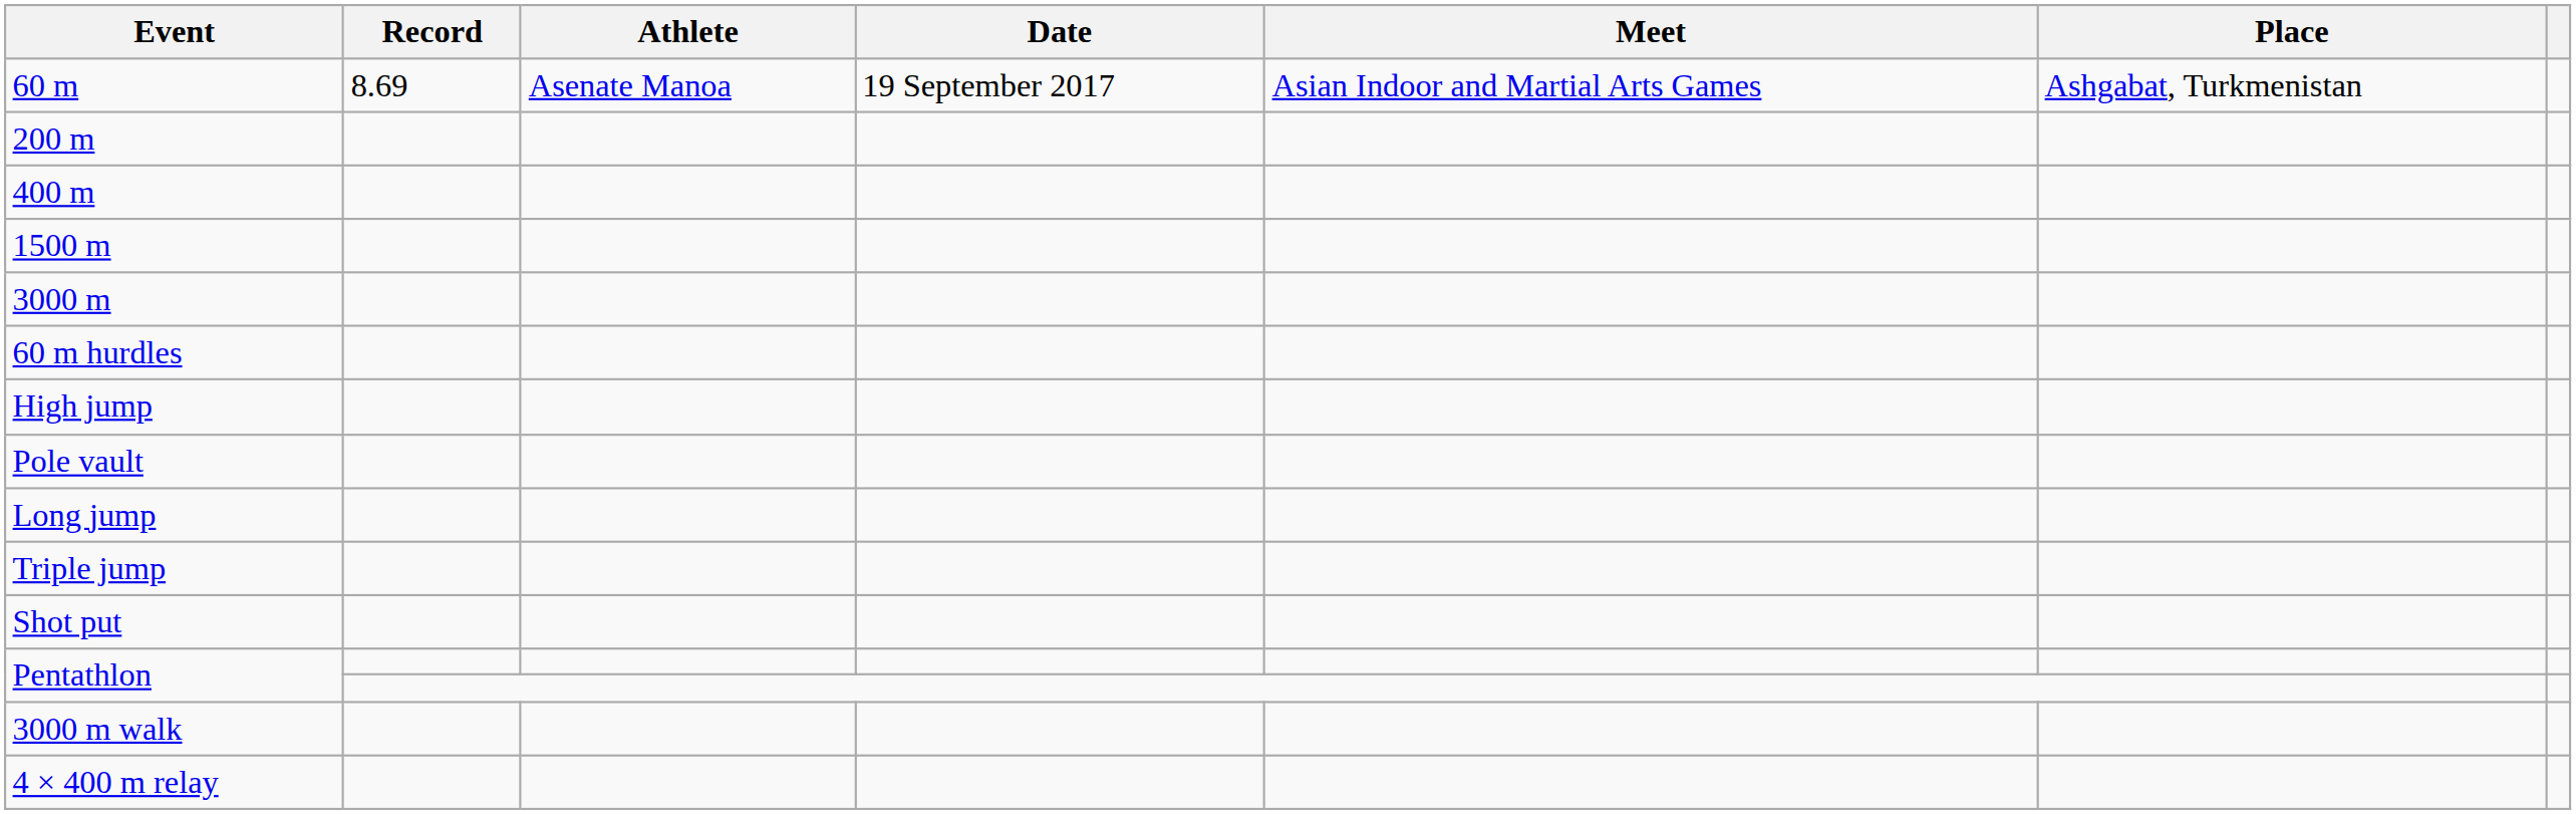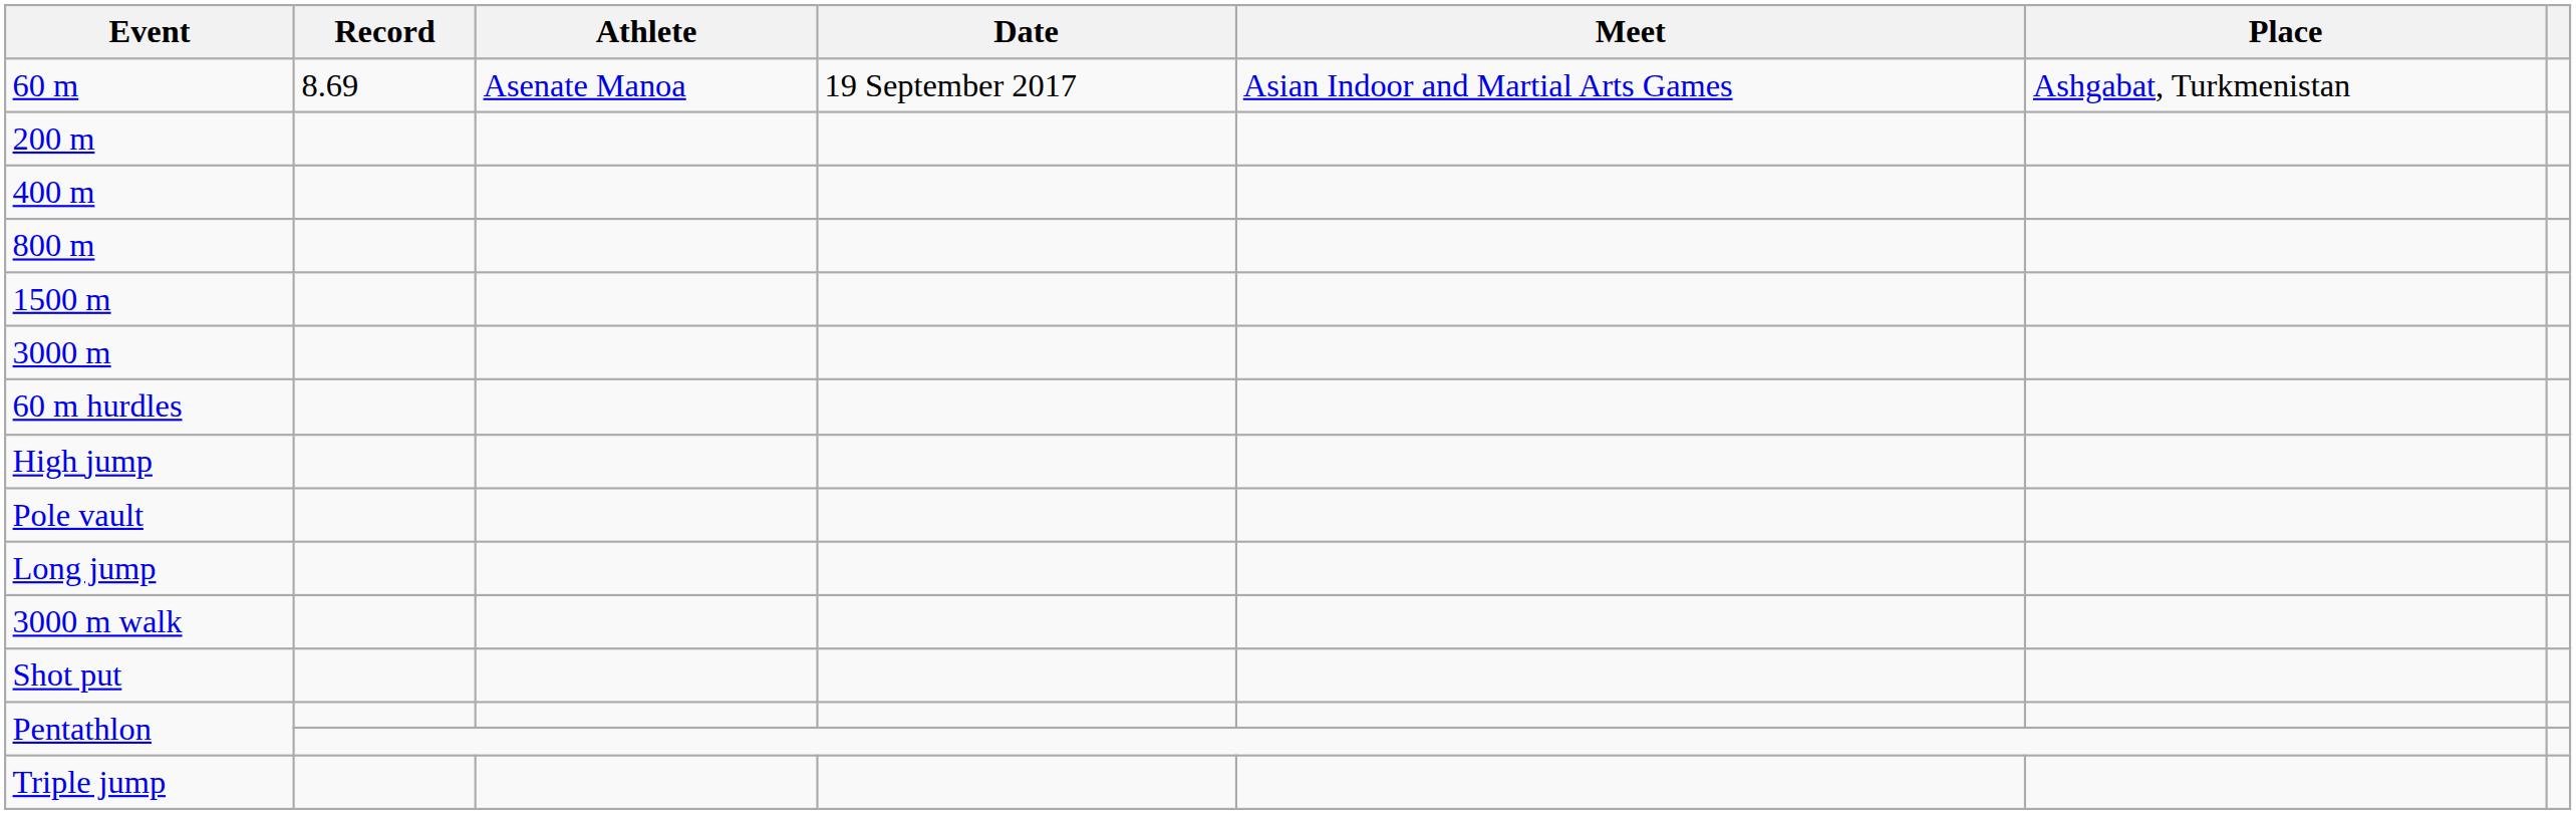 <table class="wikitable" style="font-size:95%; width: 95%;">
 <tr>
 <th>Event</th>
 <th>Record</th>
 <th>Athlete</th>
 <th>Date</th>
 <th>Meet</th>
 <th>Place</th>
 <th></th>
 </tr>
 <tr>
 <td><a href='#'>60 m</a></td>
 <td>8.69</td>
 <td><a href='#'>Asenate Manoa</a></td>
 <td>19 September 2017</td>
 <td><a href='#'>Asian Indoor and Martial Arts Games</a></td>
 <td><a href='#'>Ashgabat</a>, Turkmenistan</td>
 <td></td>
 </tr>
 <tr>
 <td><a href='#'>200 m</a></td>
 <td></td>
 <td></td>
 <td></td>
 <td></td>
 <td></td>
 <td></td>
 </tr>
 <tr>
 <td><a href='#'>400 m</a></td>
+<td></td>
+<td></td>
+<td></td>
+<td></td>
+<td></td>
+<td></td>
+</tr>
+<tr>
+<td><a href='#'>800 m</a></td>
 <td></td>
 <td></td>
 <td></td>
 <td></td>
 <td></td>
 <td></td>
 </tr>
 <tr>
 <td><a href='#'>1500 m</a></td>
 <td></td>
 <td></td>
 <td></td>
 <td></td>
 <td></td>
 <td></td>
 </tr>
 <tr>
 <td><a href='#'>3000 m</a></td>
 <td></td>
 <td></td>
 <td></td>
 <td></td>
 <td></td>
 <td></td>
 </tr>
 <tr>
 <td><a href='#'>60 m hurdles</a></td>
 <td></td>
 <td></td>
 <td></td>
 <td></td>
 <td></td>
 <td></td>
 </tr>
 <tr>
 <td><a href='#'>High jump</a></td>
 <td></td>
 <td></td>
 <td></td>
 <td></td>
 <td></td>
 <td></td>
 </tr>
 <tr>
 <td><a href='#'>Pole vault</a></td>
 <td></td>
 <td></td>
 <td></td>
 <td></td>
 <td></td>
 <td></td>
 </tr>
 <tr>
 <td><a href='#'>Long jump</a></td>
 <td></td>
 <td></td>
 <td></td>
 <td></td>
 <td></td>
 <td></td>
 </tr>
 <tr>
-<td><a href='#'>Triple jump</a></td>
+<td><a href='#'>3000 m walk</a></td>
 <td></td>
 <td></td>
 <td></td>
 <td></td>
 <td></td>
 <td></td>
 </tr>
 <tr>
 <td><a href='#'>Shot put</a></td>
 <td></td>
 <td></td>
 <td></td>
 <td></td>
 <td></td>
 <td></td>
 </tr>
 <tr>
 <td rowspan=2><a href='#'>Pentathlon</a></td>
 <td></td>
 <td></td>
 <td></td>
 <td></td>
 <td></td>
 <td></td>
 </tr>
 <tr>
 <td colspan=5></td>
 </tr>
 <tr>
-<td><a href='#'>3000 m walk</a></td>
-<td></td>
-<td></td>
-<td></td>
-<td></td>
-<td></td>
-<td></td>
-</tr>
-<tr>
-<td><a href='#'>4 × 400 m relay</a></td>
+<td><a href='#'>Triple jump</a></td>
 <td></td>
 <td></td>
 <td></td>
 <td></td>
 <td></td>
 <td></td>
 </tr>
 </table>
